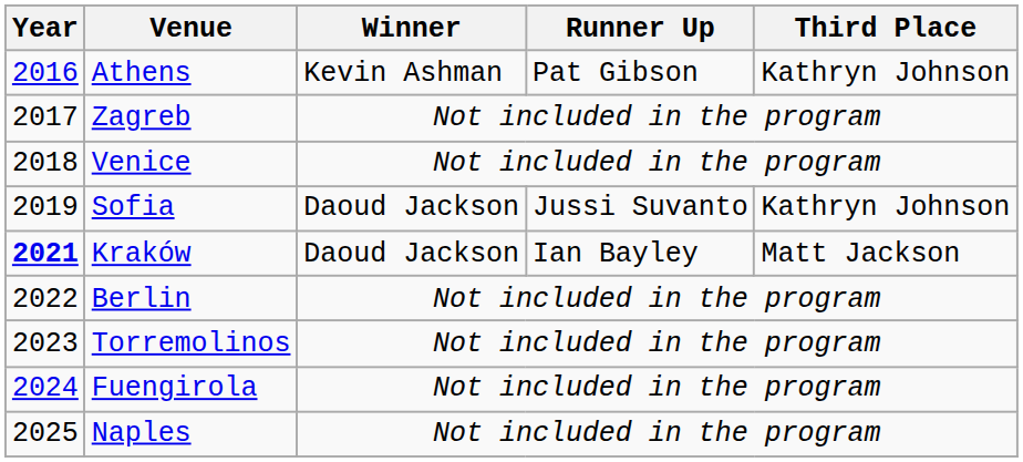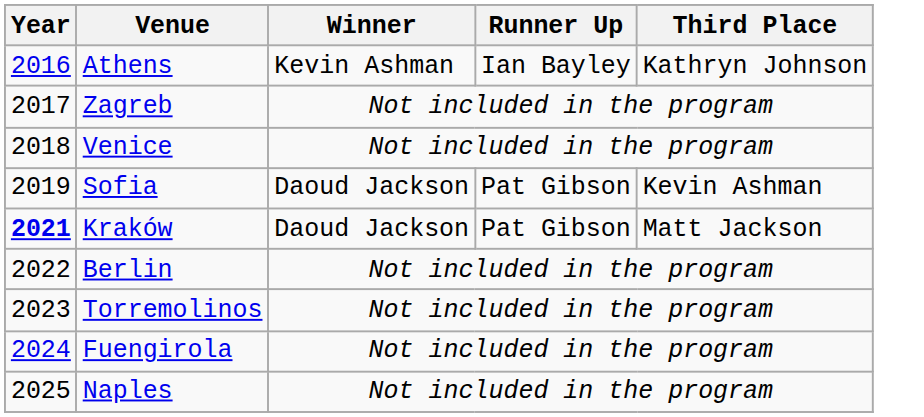 <table class="wikitable" border="1">
 <tr>
 <th>Year</th>
 <th>Venue</th>
 <th>Winner</th>
 <th>Runner Up</th>
 <th>Third Place</th>
 </tr>
 <tr>
 <td><a href='#'>2016</a></td>
 <td> <a href='#'>Athens</a></td>
 <td> Kevin Ashman</td>
-<td> Pat Gibson</td>
+<td> Ian Bayley</td>
 <td> Kathryn Johnson</td>
 </tr>
 <tr>
 <td>2017</td>
 <td> <a href='#'>Zagreb</a></td>
 <td colspan=3 align=center><em>Not included in the program</em></td>
 </tr>
 <tr>
 <td>2018</td>
 <td> <a href='#'>Venice</a></td>
 <td colspan=3 align=center><em>Not included in the program</em></td>
 </tr>
 <tr>
 <td>2019</td>
 <td> <a href='#'>Sofia</a></td>
 <td> Daoud Jackson</td>
-<td> Jussi Suvanto</td>
-<td> Kathryn Johnson</td>
+<td> Pat Gibson</td>
+<td> Kevin Ashman</td>
 </tr>
 <tr>
 <td><strong><a href='#'>2021</a></strong></td>
 <td> <a href='#'>Kraków</a></td>
 <td> Daoud Jackson</td>
-<td> Ian Bayley</td>
+<td> Pat Gibson</td>
 <td> Matt Jackson</td>
 </tr>
 <tr>
 <td>2022</td>
 <td> <a href='#'>Berlin</a></td>
 <td colspan=3 align=center><em>Not included in the program</em></td>
 </tr>
 <tr>
 <td>2023</td>
 <td> <a href='#'>Torremolinos</a></td>
 <td colspan=3 align=center><em>Not included in the program</em></td>
 </tr>
 <tr>
 <td><a href='#'>2024</a></td>
 <td> <a href='#'>Fuengirola</a></td>
 <td colspan=3 align=center><em>Not included in the program</em></td>
 </tr>
 <tr>
 <td>2025</td>
 <td> <a href='#'>Naples</a></td>
 <td colspan=3 align=center><em>Not included in the program</em></td>
 </tr>
 </table>
